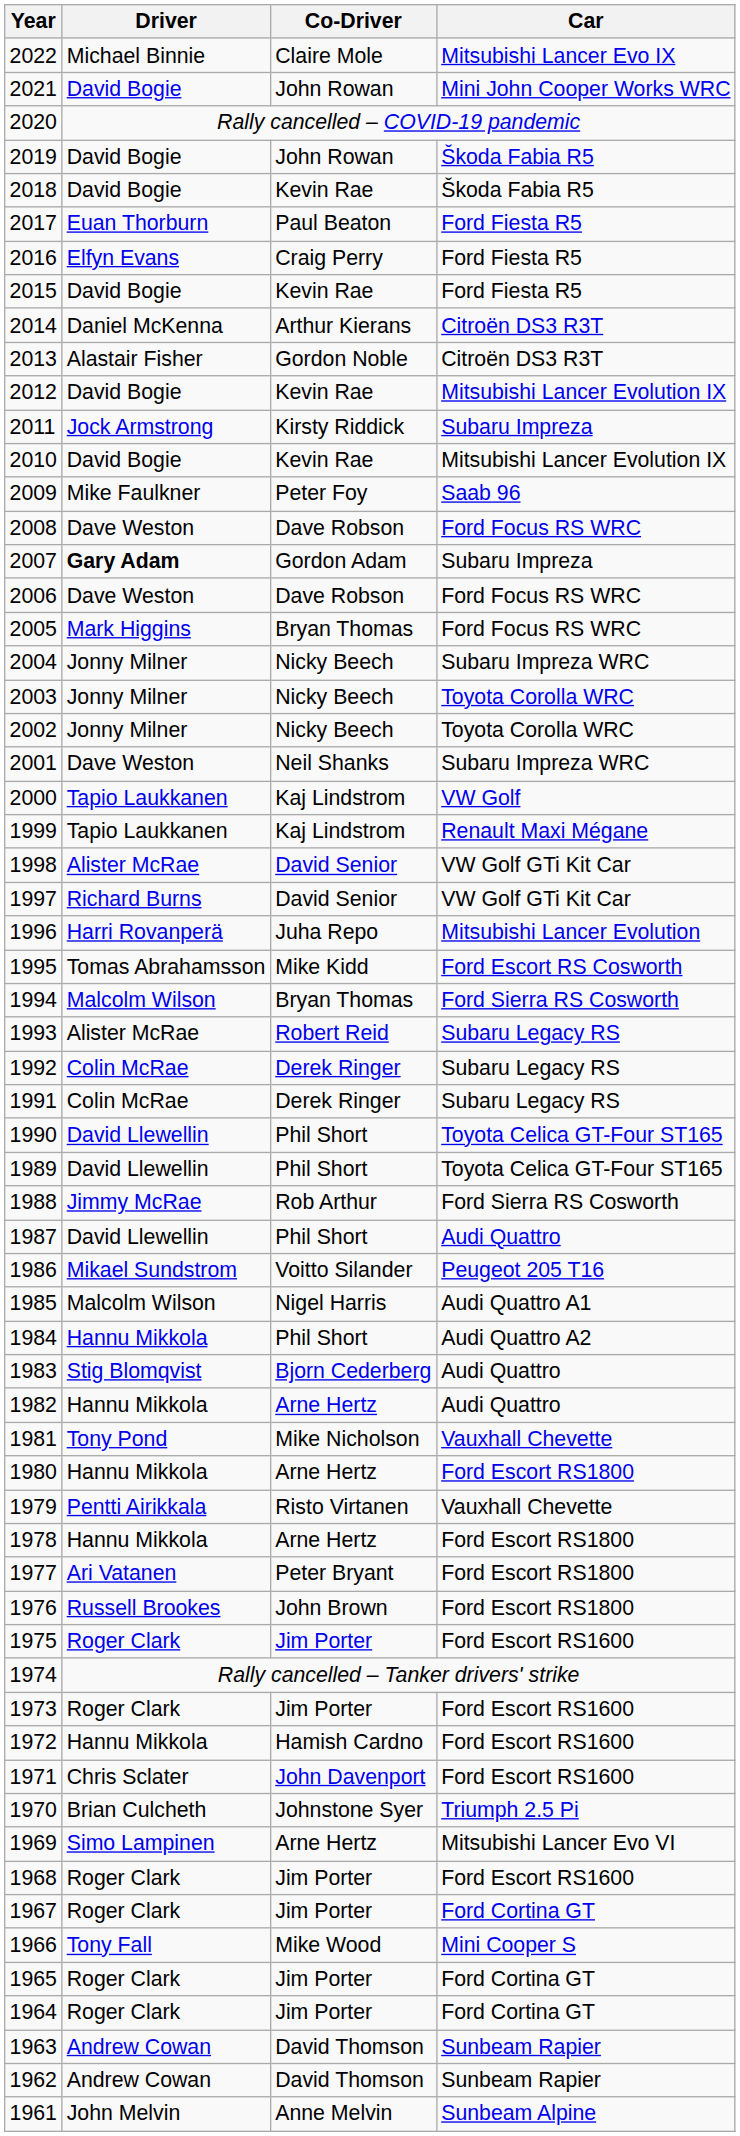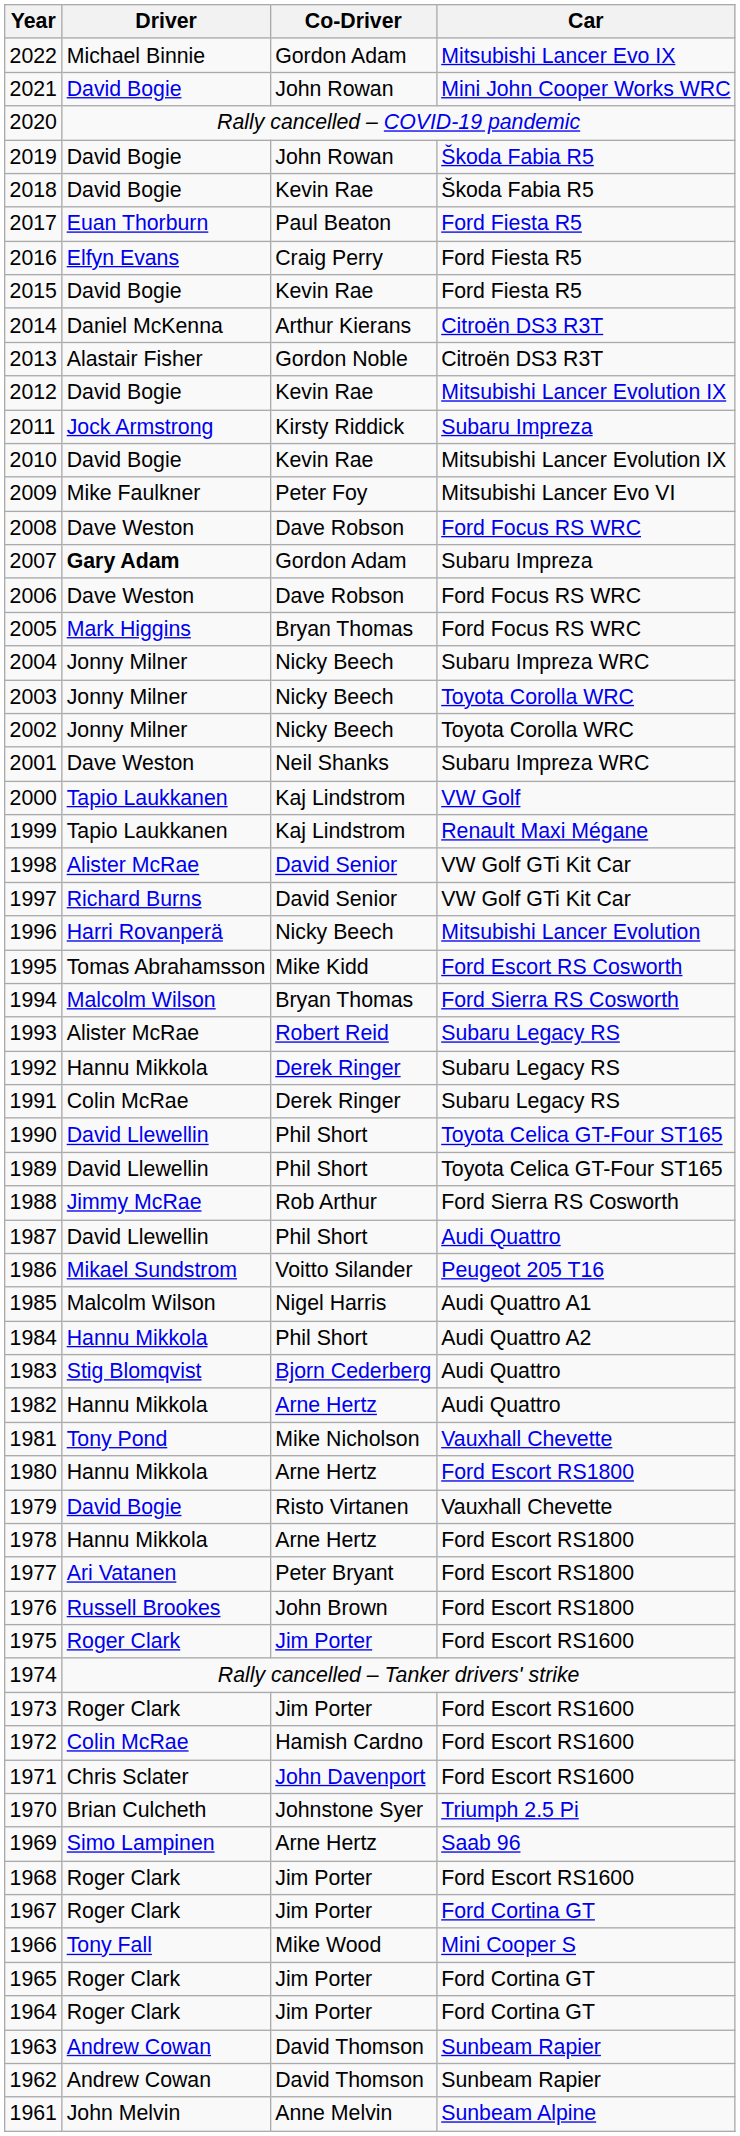 <table class="wikitable">
 <tr>
 <th>Year</th>
 <th>Driver</th>
 <th>Co-Driver</th>
 <th>Car</th>
 </tr>
 <tr>
 <td>2022</td>
 <td>Michael Binnie</td>
-<td>Claire Mole</td>
+<td>Gordon Adam</td>
 <td><a href='#'>Mitsubishi Lancer Evo IX</a></td>
 </tr>
 <tr>
 <td>2021</td>
 <td><a href='#'>David Bogie</a></td>
 <td>John Rowan</td>
 <td><a href='#'>Mini John Cooper Works WRC</a></td>
 </tr>
 <tr>
 <td>2020</td>
 <td colspan=3 style="text-align:center;"><em>Rally cancelled – <a href='#'>COVID-19 pandemic</a></em></td>
 </tr>
 <tr>
 <td>2019</td>
 <td>David Bogie</td>
 <td>John Rowan</td>
 <td><a href='#'>Škoda Fabia R5</a></td>
 </tr>
 <tr>
 <td>2018</td>
 <td>David Bogie</td>
 <td>Kevin Rae</td>
 <td>Škoda Fabia R5</td>
 </tr>
 <tr>
 <td>2017</td>
 <td><a href='#'>Euan Thorburn</a></td>
 <td>Paul Beaton</td>
 <td><a href='#'>Ford Fiesta R5</a></td>
 </tr>
 <tr>
 <td>2016</td>
 <td><a href='#'>Elfyn Evans</a></td>
 <td>Craig Perry</td>
 <td>Ford Fiesta R5</td>
 </tr>
 <tr>
 <td>2015</td>
 <td>David Bogie</td>
 <td>Kevin Rae</td>
 <td>Ford Fiesta R5</td>
 </tr>
 <tr>
 <td>2014</td>
 <td>Daniel McKenna</td>
 <td>Arthur Kierans</td>
 <td><a href='#'>Citroën DS3 R3T</a></td>
 </tr>
 <tr>
 <td>2013</td>
 <td>Alastair Fisher</td>
 <td>Gordon Noble</td>
 <td>Citroën DS3 R3T</td>
 </tr>
 <tr>
 <td>2012</td>
 <td>David Bogie</td>
 <td>Kevin Rae</td>
 <td><a href='#'>Mitsubishi Lancer Evolution IX</a></td>
 </tr>
 <tr>
 <td>2011</td>
 <td><a href='#'>Jock Armstrong</a></td>
 <td>Kirsty Riddick</td>
 <td><a href='#'>Subaru Impreza</a></td>
 </tr>
 <tr>
 <td>2010</td>
 <td>David Bogie</td>
 <td>Kevin Rae</td>
 <td>Mitsubishi Lancer Evolution IX</td>
 </tr>
 <tr>
 <td>2009</td>
 <td>Mike Faulkner</td>
 <td>Peter Foy</td>
-<td><a href='#'>Saab 96</a></td>
+<td>Mitsubishi Lancer Evo VI</td>
 </tr>
 <tr>
 <td>2008</td>
 <td>Dave Weston</td>
 <td>Dave Robson</td>
 <td><a href='#'>Ford Focus RS WRC</a></td>
 </tr>
 <tr>
 <td>2007</td>
 <td><strong>Gary Adam</strong></td>
 <td>Gordon Adam</td>
 <td>Subaru Impreza</td>
 </tr>
 <tr>
 <td>2006</td>
 <td>Dave Weston</td>
 <td>Dave Robson</td>
 <td>Ford Focus RS WRC</td>
 </tr>
 <tr>
 <td>2005</td>
 <td><a href='#'>Mark Higgins</a></td>
 <td>Bryan Thomas</td>
 <td>Ford Focus RS WRC</td>
 </tr>
 <tr>
 <td>2004</td>
 <td>Jonny Milner</td>
 <td>Nicky Beech</td>
 <td>Subaru Impreza WRC</td>
 </tr>
 <tr>
 <td>2003</td>
 <td>Jonny Milner</td>
 <td>Nicky Beech</td>
 <td><a href='#'>Toyota Corolla WRC</a></td>
 </tr>
 <tr>
 <td>2002</td>
 <td>Jonny Milner</td>
 <td>Nicky Beech</td>
 <td>Toyota Corolla WRC</td>
 </tr>
 <tr>
 <td>2001</td>
 <td>Dave Weston</td>
 <td>Neil Shanks</td>
 <td>Subaru Impreza WRC</td>
 </tr>
 <tr>
 <td>2000</td>
 <td><a href='#'>Tapio Laukkanen</a></td>
 <td>Kaj Lindstrom</td>
 <td><a href='#'>VW Golf</a></td>
 </tr>
 <tr>
 <td>1999</td>
 <td>Tapio Laukkanen</td>
 <td>Kaj Lindstrom</td>
 <td><a href='#'>Renault Maxi Mégane</a></td>
 </tr>
 <tr>
 <td>1998</td>
 <td><a href='#'>Alister McRae</a></td>
 <td><a href='#'>David Senior</a></td>
 <td>VW Golf GTi Kit Car</td>
 </tr>
 <tr>
 <td>1997</td>
 <td><a href='#'>Richard Burns</a></td>
 <td>David Senior</td>
 <td>VW Golf GTi Kit Car</td>
 </tr>
 <tr>
 <td>1996</td>
 <td><a href='#'>Harri Rovanperä</a></td>
-<td>Juha Repo</td>
+<td>Nicky Beech</td>
 <td><a href='#'>Mitsubishi Lancer Evolution</a></td>
 </tr>
 <tr>
 <td>1995</td>
 <td>Tomas Abrahamsson</td>
 <td>Mike Kidd</td>
 <td><a href='#'>Ford Escort RS Cosworth</a></td>
 </tr>
 <tr>
 <td>1994</td>
 <td><a href='#'>Malcolm Wilson</a></td>
 <td>Bryan Thomas</td>
 <td><a href='#'>Ford Sierra RS Cosworth</a></td>
 </tr>
 <tr>
 <td>1993</td>
 <td>Alister McRae</td>
 <td><a href='#'>Robert Reid</a></td>
 <td><a href='#'>Subaru Legacy RS</a></td>
 </tr>
 <tr>
 <td>1992</td>
-<td><a href='#'>Colin McRae</a></td>
+<td>Hannu Mikkola</td>
 <td><a href='#'>Derek Ringer</a></td>
 <td>Subaru Legacy RS</td>
 </tr>
 <tr>
 <td>1991</td>
 <td>Colin McRae</td>
 <td>Derek Ringer</td>
 <td>Subaru Legacy RS</td>
 </tr>
 <tr>
 <td>1990</td>
 <td><a href='#'>David Llewellin</a></td>
 <td>Phil Short</td>
 <td><a href='#'>Toyota Celica GT-Four ST165</a></td>
 </tr>
 <tr>
 <td>1989</td>
 <td>David Llewellin</td>
 <td>Phil Short</td>
 <td>Toyota Celica GT-Four ST165</td>
 </tr>
 <tr>
 <td>1988</td>
 <td><a href='#'>Jimmy McRae</a></td>
 <td>Rob Arthur</td>
 <td>Ford Sierra RS Cosworth</td>
 </tr>
 <tr>
 <td>1987</td>
 <td>David Llewellin</td>
 <td>Phil Short</td>
 <td><a href='#'>Audi Quattro</a></td>
 </tr>
 <tr>
 <td>1986</td>
 <td><a href='#'>Mikael Sundstrom</a></td>
 <td>Voitto Silander</td>
 <td><a href='#'>Peugeot 205 T16</a></td>
 </tr>
 <tr>
 <td>1985</td>
 <td>Malcolm Wilson</td>
 <td>Nigel Harris</td>
 <td>Audi Quattro A1</td>
 </tr>
 <tr>
 <td>1984</td>
 <td><a href='#'>Hannu Mikkola</a></td>
 <td>Phil Short</td>
 <td>Audi Quattro A2</td>
 </tr>
 <tr>
 <td>1983</td>
 <td><a href='#'>Stig Blomqvist</a></td>
 <td><a href='#'>Bjorn Cederberg</a></td>
 <td>Audi Quattro</td>
 </tr>
 <tr>
 <td>1982</td>
 <td>Hannu Mikkola</td>
 <td><a href='#'>Arne Hertz</a></td>
 <td>Audi Quattro</td>
 </tr>
 <tr>
 <td>1981</td>
 <td><a href='#'>Tony Pond</a></td>
 <td>Mike Nicholson</td>
 <td><a href='#'>Vauxhall Chevette</a></td>
 </tr>
 <tr>
 <td>1980</td>
 <td>Hannu Mikkola</td>
 <td>Arne Hertz</td>
 <td><a href='#'>Ford Escort RS1800</a></td>
 </tr>
 <tr>
 <td>1979</td>
-<td><a href='#'>Pentti Airikkala</a></td>
+<td><a href='#'>David Bogie</a></td>
 <td>Risto Virtanen</td>
 <td>Vauxhall Chevette</td>
 </tr>
 <tr>
 <td>1978</td>
 <td>Hannu Mikkola</td>
 <td>Arne Hertz</td>
 <td>Ford Escort RS1800</td>
 </tr>
 <tr>
 <td>1977</td>
 <td><a href='#'>Ari Vatanen</a></td>
 <td>Peter Bryant</td>
 <td>Ford Escort RS1800</td>
 </tr>
 <tr>
 <td>1976</td>
 <td><a href='#'>Russell Brookes</a></td>
 <td>John Brown</td>
 <td>Ford Escort RS1800</td>
 </tr>
 <tr>
 <td>1975</td>
 <td><a href='#'>Roger Clark</a></td>
 <td><a href='#'>Jim Porter</a></td>
 <td>Ford Escort RS1600</td>
 </tr>
 <tr>
 <td>1974</td>
 <td colspan=3 style="text-align:center;"><em>Rally cancelled – Tanker drivers' strike</em></td>
 </tr>
 <tr>
 <td>1973</td>
 <td>Roger Clark</td>
 <td>Jim Porter</td>
 <td>Ford Escort RS1600</td>
 </tr>
 <tr>
 <td>1972</td>
-<td>Hannu Mikkola</td>
+<td><a href='#'>Colin McRae</a></td>
 <td>Hamish Cardno</td>
 <td>Ford Escort RS1600</td>
 </tr>
 <tr>
 <td>1971</td>
 <td>Chris Sclater</td>
 <td><a href='#'>John Davenport</a></td>
 <td>Ford Escort RS1600</td>
 </tr>
 <tr>
 <td>1970</td>
 <td>Brian Culcheth</td>
 <td>Johnstone Syer</td>
 <td><a href='#'>Triumph 2.5 Pi</a></td>
 </tr>
 <tr>
 <td>1969</td>
 <td><a href='#'>Simo Lampinen</a></td>
 <td>Arne Hertz</td>
-<td>Mitsubishi Lancer Evo VI</td>
+<td><a href='#'>Saab 96</a></td>
 </tr>
 <tr>
 <td>1968</td>
 <td>Roger Clark</td>
 <td>Jim Porter</td>
 <td>Ford Escort RS1600</td>
 </tr>
 <tr>
 <td>1967</td>
 <td>Roger Clark</td>
 <td>Jim Porter</td>
 <td><a href='#'>Ford Cortina GT</a></td>
 </tr>
 <tr>
 <td>1966</td>
 <td><a href='#'>Tony Fall</a></td>
 <td>Mike Wood</td>
 <td><a href='#'>Mini Cooper S</a></td>
 </tr>
 <tr>
 <td>1965</td>
 <td>Roger Clark</td>
 <td>Jim Porter</td>
 <td>Ford Cortina GT</td>
 </tr>
 <tr>
 <td>1964</td>
 <td>Roger Clark</td>
 <td>Jim Porter</td>
 <td>Ford Cortina GT</td>
 </tr>
 <tr>
 <td>1963</td>
 <td><a href='#'>Andrew Cowan</a></td>
 <td>David Thomson</td>
 <td><a href='#'>Sunbeam Rapier</a></td>
 </tr>
 <tr>
 <td>1962</td>
 <td>Andrew Cowan</td>
 <td>David Thomson</td>
 <td>Sunbeam Rapier</td>
 </tr>
 <tr>
 <td>1961</td>
 <td>John Melvin</td>
 <td>Anne Melvin</td>
 <td><a href='#'>Sunbeam Alpine</a></td>
 </tr>
 </table>
